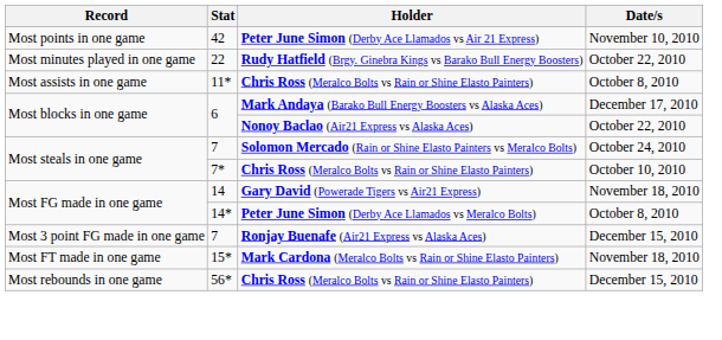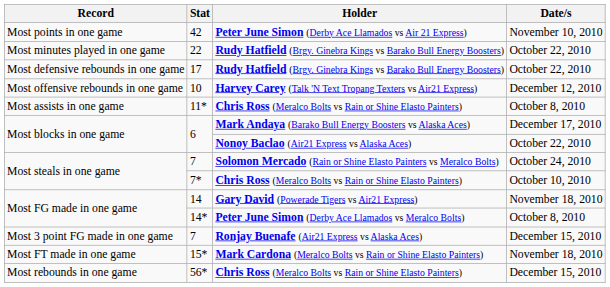 <table class=wikitable>
 <tr>
 <th>Record</th>
 <th>Stat</th>
 <th>Holder</th>
 <th>Date/s</th>
 </tr>
 <tr>
 <td>Most points in one game</td>
 <td>42</td>
 <td><strong><a href='#'>Peter June Simon</a></strong> <small>(<a href='#'>Derby Ace Llamados</a> vs <a href='#'>Air 21 Express</a>)</small></td>
 <td>November 10, 2010</td>
 </tr>
 <tr>
 <td>Most minutes played in one game</td>
 <td>22</td>
 <td><strong><a href='#'>Rudy Hatfield</a></strong> <small>(<a href='#'>Brgy. Ginebra Kings</a> vs <a href='#'>Barako Bull Energy Boosters</a>)</small></td>
 <td>October 22, 2010</td>
+</tr>
+<tr>
+<td>Most defensive rebounds in one game</td>
+<td>17</td>
+<td><strong><a href='#'>Rudy Hatfield</a></strong> <small>(<a href='#'>Brgy. Ginebra Kings</a> vs <a href='#'>Barako Bull Energy Boosters</a>)</small></td>
+<td>October 22, 2010</td>
+</tr>
+<tr>
+<td>Most offensive rebounds in one game</td>
+<td>10</td>
+<td><strong><a href='#'>Harvey Carey</a></strong> <small>(<a href='#'>Talk 'N Text Tropang Texters</a> vs <a href='#'>Air21 Express</a>)</small></td>
+<td>December 12, 2010</td>
 </tr>
 <tr>
 <td>Most assists in one game</td>
 <td>11*</td>
 <td><strong><a href='#'>Chris Ross</a></strong> <small>(<a href='#'>Meralco Bolts</a> vs <a href='#'>Rain or Shine Elasto Painters</a>)</small></td>
 <td>October 8, 2010</td>
 </tr>
 <tr>
 <td rowspan=2>Most blocks in one game</td>
 <td rowspan=2>6</td>
 <td><strong><a href='#'>Mark Andaya</a></strong> <small>(<a href='#'>Barako Bull Energy Boosters</a> vs <a href='#'>Alaska Aces</a>)</small></td>
 <td>December 17, 2010</td>
 </tr>
 <tr>
 <td><strong><a href='#'>Nonoy Baclao</a></strong> <small>(<a href='#'>Air21 Express</a> vs <a href='#'>Alaska Aces</a>)</small></td>
 <td>October 22, 2010</td>
 </tr>
 <tr>
 <td rowspan=2>Most steals in one game</td>
 <td>7</td>
 <td><strong><a href='#'>Solomon Mercado</a></strong> <small>(<a href='#'>Rain or Shine Elasto Painters</a> vs <a href='#'>Meralco Bolts</a>)</small></td>
 <td>October 24, 2010</td>
 </tr>
 <tr>
 <td>7*</td>
 <td><strong><a href='#'>Chris Ross</a></strong> <small>(<a href='#'>Meralco Bolts</a> vs <a href='#'>Rain or Shine Elasto Painters</a>)</small></td>
 <td>October 10, 2010</td>
 </tr>
 <tr>
 <td rowspan=2>Most FG made in one game</td>
 <td>14</td>
 <td><strong><a href='#'>Gary David</a></strong> <small>(<a href='#'>Powerade Tigers</a> vs <a href='#'>Air21 Express</a>)</small></td>
 <td>November 18, 2010</td>
 </tr>
 <tr>
 <td>14*</td>
 <td><strong><a href='#'>Peter June Simon</a></strong> <small>(<a href='#'>Derby Ace Llamados</a> vs <a href='#'>Meralco Bolts</a>)</small></td>
 <td>October 8, 2010</td>
 </tr>
 <tr>
 <td>Most 3 point FG made in one game</td>
 <td>7</td>
 <td><strong><a href='#'>Ronjay Buenafe</a></strong> <small>(<a href='#'>Air21 Express</a> vs <a href='#'>Alaska Aces</a>)</small></td>
 <td>December 15, 2010</td>
 </tr>
 <tr>
 <td>Most FT made in one game</td>
 <td>15*</td>
 <td><strong><a href='#'>Mark Cardona</a></strong> <small>(<a href='#'>Meralco Bolts</a> vs <a href='#'>Rain or Shine Elasto Painters</a>)</small></td>
 <td>November 18, 2010</td>
 </tr>
 <tr>
 <td>Most rebounds in one game</td>
 <td>56*</td>
 <td><strong><a href='#'>Chris Ross</a></strong> <small>(<a href='#'>Meralco Bolts</a> vs <a href='#'>Rain or Shine Elasto Painters</a>)</small></td>
 <td>December 15, 2010</td>
 </tr>
 </table>
